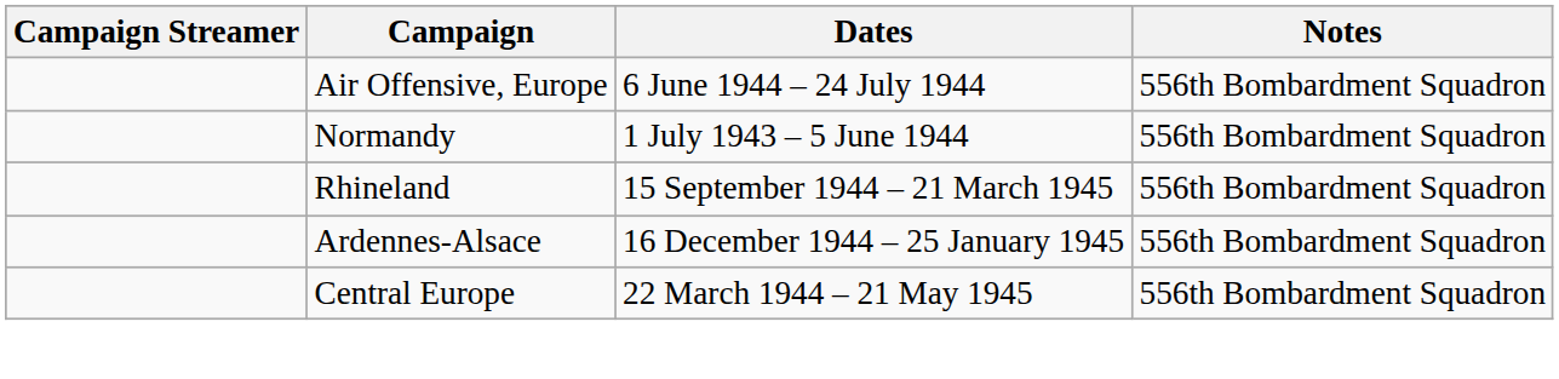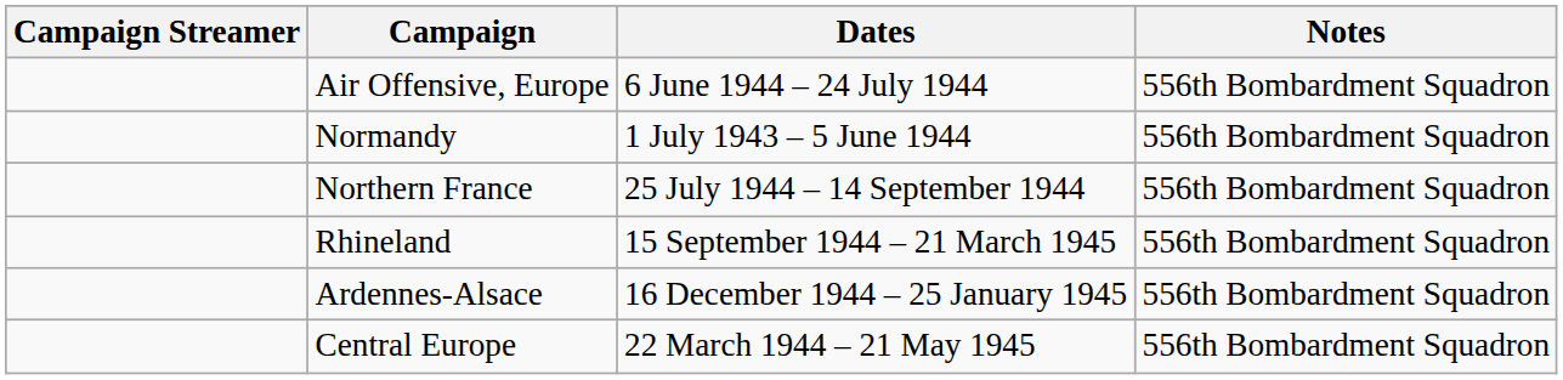 <table class="wikitable">
 <tr style="background:#efefef;">
 <th>Campaign Streamer</th>
 <th>Campaign</th>
 <th>Dates</th>
 <th>Notes</th>
 </tr>
 <tr>
 <td></td>
 <td>Air Offensive, Europe</td>
 <td>6 June 1944 – 24 July 1944</td>
 <td>556th Bombardment Squadron</td>
 </tr>
 <tr>
 <td></td>
 <td>Normandy</td>
 <td>1 July 1943 – 5 June 1944</td>
 <td>556th Bombardment Squadron</td>
 </tr>
 <tr>
 <td></td>
+<td>Northern France</td>
+<td>25 July 1944 – 14 September 1944</td>
+<td>556th Bombardment Squadron</td>
+</tr>
+<tr>
+<td></td>
 <td>Rhineland</td>
 <td>15 September 1944 – 21 March 1945</td>
 <td>556th Bombardment Squadron</td>
 </tr>
 <tr>
 <td></td>
 <td>Ardennes-Alsace</td>
 <td>16 December 1944 – 25 January 1945</td>
 <td>556th Bombardment Squadron</td>
 </tr>
 <tr>
 <td></td>
 <td>Central Europe</td>
 <td>22 March 1944 – 21 May 1945</td>
 <td>556th Bombardment Squadron</td>
 </tr>
 </table>
